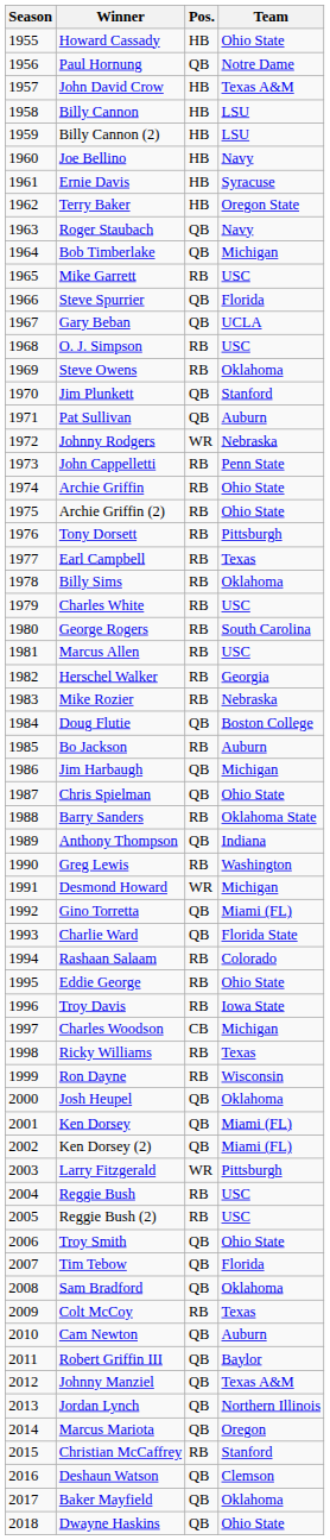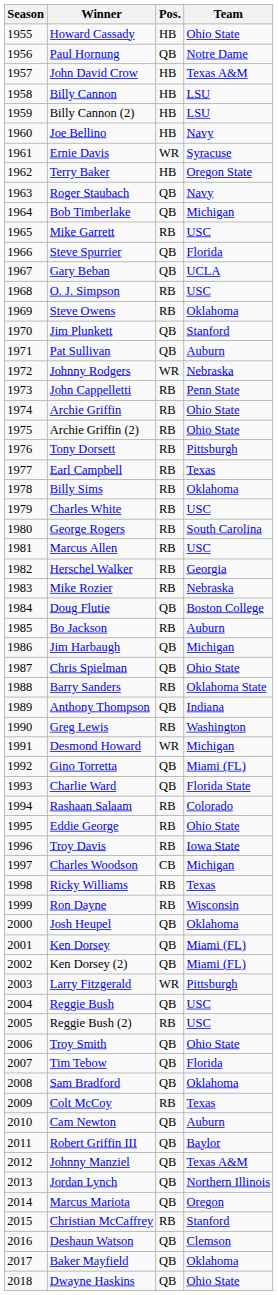 <table class="wikitable sortable">
 <tr>
 <th>Season</th>
 <th>Winner</th>
 <th>Pos.</th>
 <th>Team</th>
 </tr>
 <tr>
 <td>1955</td>
 <td><a href='#'>Howard Cassady</a></td>
 <td>HB</td>
 <td><a href='#'>Ohio State</a></td>
 </tr>
 <tr>
 <td>1956</td>
 <td><a href='#'>Paul Hornung</a></td>
 <td>QB</td>
 <td><a href='#'>Notre Dame</a></td>
 </tr>
 <tr>
 <td>1957</td>
 <td><a href='#'>John David Crow</a></td>
 <td>HB</td>
 <td><a href='#'>Texas A&M</a></td>
 </tr>
 <tr>
 <td>1958</td>
 <td><a href='#'>Billy Cannon</a></td>
 <td>HB</td>
 <td><a href='#'>LSU</a></td>
 </tr>
 <tr>
 <td>1959</td>
 <td>Billy Cannon (2)</td>
 <td>HB</td>
 <td><a href='#'>LSU</a></td>
 </tr>
 <tr>
 <td>1960</td>
 <td><a href='#'>Joe Bellino</a></td>
 <td>HB</td>
 <td><a href='#'>Navy</a></td>
 </tr>
 <tr>
 <td>1961</td>
 <td><a href='#'>Ernie Davis</a></td>
-<td>HB</td>
+<td>WR</td>
 <td><a href='#'>Syracuse</a></td>
 </tr>
 <tr>
 <td>1962</td>
 <td><a href='#'>Terry Baker</a></td>
 <td>HB</td>
 <td><a href='#'>Oregon State</a></td>
 </tr>
 <tr>
 <td>1963</td>
 <td><a href='#'>Roger Staubach</a></td>
 <td>QB</td>
 <td><a href='#'>Navy</a></td>
 </tr>
 <tr>
 <td>1964</td>
 <td><a href='#'>Bob Timberlake</a></td>
 <td>QB</td>
 <td><a href='#'>Michigan</a></td>
 </tr>
 <tr>
 <td>1965</td>
 <td><a href='#'>Mike Garrett</a></td>
 <td>RB</td>
 <td><a href='#'>USC</a></td>
 </tr>
 <tr>
 <td>1966</td>
 <td><a href='#'>Steve Spurrier</a></td>
 <td>QB</td>
 <td><a href='#'>Florida</a></td>
 </tr>
 <tr>
 <td>1967</td>
 <td><a href='#'>Gary Beban</a></td>
 <td>QB</td>
 <td><a href='#'>UCLA</a></td>
 </tr>
 <tr>
 <td>1968</td>
 <td><a href='#'>O. J. Simpson</a></td>
 <td>RB</td>
 <td><a href='#'>USC</a></td>
 </tr>
 <tr>
 <td>1969</td>
 <td><a href='#'>Steve Owens</a></td>
 <td>RB</td>
 <td><a href='#'>Oklahoma</a></td>
 </tr>
 <tr>
 <td>1970</td>
 <td><a href='#'>Jim Plunkett</a></td>
 <td>QB</td>
 <td><a href='#'>Stanford</a></td>
 </tr>
 <tr>
 <td>1971</td>
 <td><a href='#'>Pat Sullivan</a></td>
 <td>QB</td>
 <td><a href='#'>Auburn</a></td>
 </tr>
 <tr>
 <td>1972</td>
 <td><a href='#'>Johnny Rodgers</a></td>
 <td>WR</td>
 <td><a href='#'>Nebraska</a></td>
 </tr>
 <tr>
 <td>1973</td>
 <td><a href='#'>John Cappelletti</a></td>
 <td>RB</td>
 <td><a href='#'>Penn State</a></td>
 </tr>
 <tr>
 <td>1974</td>
 <td><a href='#'>Archie Griffin</a></td>
 <td>RB</td>
 <td><a href='#'>Ohio State</a></td>
 </tr>
 <tr>
 <td>1975</td>
 <td>Archie Griffin (2)</td>
 <td>RB</td>
 <td><a href='#'>Ohio State</a></td>
 </tr>
 <tr>
 <td>1976</td>
 <td><a href='#'>Tony Dorsett</a></td>
 <td>RB</td>
 <td><a href='#'>Pittsburgh</a></td>
 </tr>
 <tr>
 <td>1977</td>
 <td><a href='#'>Earl Campbell</a></td>
 <td>RB</td>
 <td><a href='#'>Texas</a></td>
 </tr>
 <tr>
 <td>1978</td>
 <td><a href='#'>Billy Sims</a></td>
 <td>RB</td>
 <td><a href='#'>Oklahoma</a></td>
 </tr>
 <tr>
 <td>1979</td>
 <td><a href='#'>Charles White</a></td>
 <td>RB</td>
 <td><a href='#'>USC</a></td>
 </tr>
 <tr>
 <td>1980</td>
 <td><a href='#'>George Rogers</a></td>
 <td>RB</td>
 <td><a href='#'>South Carolina</a></td>
 </tr>
 <tr>
 <td>1981</td>
 <td><a href='#'>Marcus Allen</a></td>
 <td>RB</td>
 <td><a href='#'>USC</a></td>
 </tr>
 <tr>
 <td>1982</td>
 <td><a href='#'>Herschel Walker</a></td>
 <td>RB</td>
 <td><a href='#'>Georgia</a></td>
 </tr>
 <tr>
 <td>1983</td>
 <td><a href='#'>Mike Rozier</a></td>
 <td>RB</td>
 <td><a href='#'>Nebraska</a></td>
 </tr>
 <tr>
 <td>1984</td>
 <td><a href='#'>Doug Flutie</a></td>
 <td>QB</td>
 <td><a href='#'>Boston College</a></td>
 </tr>
 <tr>
 <td>1985</td>
 <td><a href='#'>Bo Jackson</a></td>
 <td>RB</td>
 <td><a href='#'>Auburn</a></td>
 </tr>
 <tr>
 <td>1986</td>
 <td><a href='#'>Jim Harbaugh</a></td>
 <td>QB</td>
 <td><a href='#'>Michigan</a></td>
 </tr>
 <tr>
 <td>1987</td>
 <td><a href='#'>Chris Spielman</a></td>
 <td>QB</td>
 <td><a href='#'>Ohio State</a></td>
 </tr>
 <tr>
 <td>1988</td>
 <td><a href='#'>Barry Sanders</a></td>
 <td>RB</td>
 <td><a href='#'>Oklahoma State</a></td>
 </tr>
 <tr>
 <td>1989</td>
 <td><a href='#'>Anthony Thompson</a></td>
 <td>QB</td>
 <td><a href='#'>Indiana</a></td>
 </tr>
 <tr>
 <td>1990</td>
 <td><a href='#'>Greg Lewis</a></td>
 <td>RB</td>
 <td><a href='#'>Washington</a></td>
 </tr>
 <tr>
 <td>1991</td>
 <td><a href='#'>Desmond Howard</a></td>
 <td>WR</td>
 <td><a href='#'>Michigan</a></td>
 </tr>
 <tr>
 <td>1992</td>
 <td><a href='#'>Gino Torretta</a></td>
 <td>QB</td>
 <td><a href='#'>Miami (FL)</a></td>
 </tr>
 <tr>
 <td>1993</td>
 <td><a href='#'>Charlie Ward</a></td>
 <td>QB</td>
 <td><a href='#'>Florida State</a></td>
 </tr>
 <tr>
 <td>1994</td>
 <td><a href='#'>Rashaan Salaam</a></td>
 <td>RB</td>
 <td><a href='#'>Colorado</a></td>
 </tr>
 <tr>
 <td>1995</td>
 <td><a href='#'>Eddie George</a></td>
 <td>RB</td>
 <td><a href='#'>Ohio State</a></td>
 </tr>
 <tr>
 <td>1996</td>
 <td><a href='#'>Troy Davis</a></td>
 <td>RB</td>
 <td><a href='#'>Iowa State</a></td>
 </tr>
 <tr>
 <td>1997</td>
 <td><a href='#'>Charles Woodson</a></td>
 <td>CB</td>
 <td><a href='#'>Michigan</a></td>
 </tr>
 <tr>
 <td>1998</td>
 <td><a href='#'>Ricky Williams</a></td>
 <td>RB</td>
 <td><a href='#'>Texas</a></td>
 </tr>
 <tr>
 <td>1999</td>
 <td><a href='#'>Ron Dayne</a></td>
 <td>RB</td>
 <td><a href='#'>Wisconsin</a></td>
 </tr>
 <tr>
 <td>2000</td>
 <td><a href='#'>Josh Heupel</a></td>
 <td>QB</td>
 <td><a href='#'>Oklahoma</a></td>
 </tr>
 <tr>
 <td>2001</td>
 <td><a href='#'>Ken Dorsey</a></td>
 <td>QB</td>
 <td><a href='#'>Miami (FL)</a></td>
 </tr>
 <tr>
 <td>2002</td>
 <td>Ken Dorsey (2)</td>
 <td>QB</td>
 <td><a href='#'>Miami (FL)</a></td>
 </tr>
 <tr>
 <td>2003</td>
 <td><a href='#'>Larry Fitzgerald</a></td>
 <td>WR</td>
 <td><a href='#'>Pittsburgh</a></td>
 </tr>
 <tr>
 <td>2004</td>
 <td><a href='#'>Reggie Bush</a></td>
-<td>RB</td>
+<td>QB</td>
 <td><a href='#'>USC</a></td>
 </tr>
 <tr>
 <td>2005</td>
 <td>Reggie Bush (2)</td>
 <td>RB</td>
 <td><a href='#'>USC</a></td>
 </tr>
 <tr>
 <td>2006</td>
 <td><a href='#'>Troy Smith</a></td>
 <td>QB</td>
 <td><a href='#'>Ohio State</a></td>
 </tr>
 <tr>
 <td>2007</td>
 <td><a href='#'>Tim Tebow</a></td>
 <td>QB</td>
 <td><a href='#'>Florida</a></td>
 </tr>
 <tr>
 <td>2008</td>
 <td><a href='#'>Sam Bradford</a></td>
 <td>QB</td>
 <td><a href='#'>Oklahoma</a></td>
 </tr>
 <tr>
 <td>2009</td>
 <td><a href='#'>Colt McCoy</a></td>
 <td>RB</td>
 <td><a href='#'>Texas</a></td>
 </tr>
 <tr>
 <td>2010</td>
 <td><a href='#'>Cam Newton</a></td>
 <td>QB</td>
 <td><a href='#'>Auburn</a></td>
 </tr>
 <tr>
 <td>2011</td>
 <td><a href='#'>Robert Griffin III</a></td>
 <td>QB</td>
 <td><a href='#'>Baylor</a></td>
 </tr>
 <tr>
 <td>2012</td>
 <td><a href='#'>Johnny Manziel</a></td>
 <td>QB</td>
 <td><a href='#'>Texas A&M</a></td>
 </tr>
 <tr>
 <td>2013</td>
 <td><a href='#'>Jordan Lynch</a></td>
 <td>QB</td>
 <td><a href='#'>Northern Illinois</a></td>
 </tr>
 <tr>
 <td>2014</td>
 <td><a href='#'>Marcus Mariota</a></td>
 <td>QB</td>
 <td><a href='#'>Oregon</a></td>
 </tr>
 <tr>
 <td>2015</td>
 <td><a href='#'>Christian McCaffrey</a></td>
 <td>RB</td>
 <td><a href='#'>Stanford</a></td>
 </tr>
 <tr>
 <td>2016</td>
 <td><a href='#'>Deshaun Watson</a></td>
 <td>QB</td>
 <td><a href='#'>Clemson</a></td>
 </tr>
 <tr>
 <td>2017</td>
 <td><a href='#'>Baker Mayfield</a></td>
 <td>QB</td>
 <td><a href='#'>Oklahoma</a></td>
 </tr>
 <tr>
 <td>2018</td>
 <td><a href='#'>Dwayne Haskins</a></td>
 <td>QB</td>
 <td><a href='#'>Ohio State</a></td>
 </tr>
 </table>
